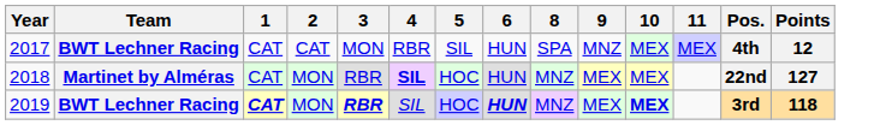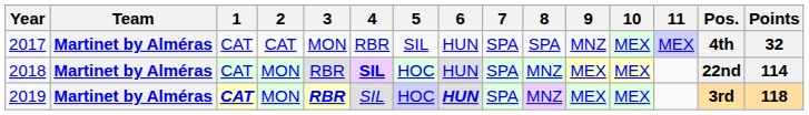 <table class="wikitable" border="1" style="text-align:center; font-size:85%;">
 <tr>
 <th>Year</th>
 <th>Team</th>
 <th>1</th>
 <th>2</th>
 <th>3</th>
 <th>4</th>
 <th>5</th>
 <th>6</th>
+<th>7</th>
 <th>8</th>
 <th>9</th>
 <th>10</th>
 <th>11</th>
 <th>Pos.</th>
 <th>Points</th>
 </tr>
 <tr>
 <td><a href='#'>2017</a></td>
-<th nowrap><a href='#'>BWT Lechner Racing</a></th>
+<th nowrap><a href='#'>Martinet by Alméras</a></th>
 <td style="background:#;"><a href='#'>CAT</a></td>
 <td style="background:#;"><a href='#'>CAT</a></td>
 <td style="background:#;"><a href='#'>MON</a></td>
 <td style="background:#;"><a href='#'>RBR</a></td>
 <td style="background:#;"><a href='#'>SIL</a></td>
 <td style="background:#;"><a href='#'>HUN</a></td>
 <td style="background:#;"><a href='#'>SPA</a></td>
+<td style="background:#;"><a href='#'>SPA</a></td>
 <td style="background:#;"><a href='#'>MNZ</a></td>
 <td style="background:#DFFFDF;"><a href='#'>MEX</a><br></td>
 <td style="background:#CFCFFF;"><a href='#'>MEX</a><br></td>
 <th>4th</th>
-<th>12</th>
+<th>32</th>
 </tr>
 <tr>
 <td><a href='#'>2018</a></td>
 <th nowrap><a href='#'>Martinet by Alméras</a></th>
 <td style="background:#DFFFDF;"><a href='#'>CAT</a><br></td>
 <td style="background:#DFFFDF;"><a href='#'>MON</a><br></td>
 <td style="background:#DFDFDF;"><a href='#'>RBR</a><br></td>
 <td style="background:#EFCFFF;"><strong><a href='#'>SIL</a><br></strong></td>
 <td style="background:#DFFFDF;"><a href='#'>HOC</a><br></td>
 <td style="background:#DFDFDF;"><a href='#'>HUN</a><br></td>
+<td style="background:#DFFFDF;"><a href='#'>SPA</a><br></td>
 <td style="background:#DFFFDF;"><a href='#'>MNZ</a><br></td>
 <td style="background:#FFFFBF;"><a href='#'>MEX</a><br></td>
 <td style="background:#FFFFBF;"><a href='#'>MEX</a><br></td>
 <td></td>
 <th>22nd</th>
-<th>127</th>
+<th>114</th>
 </tr>
 <tr>
 <td><a href='#'>2019</a></td>
-<th nowrap><a href='#'>BWT Lechner Racing</a></th>
+<th nowrap><a href='#'>Martinet by Alméras</a></th>
 <td style="background:#FFFFBF;"><strong><em><a href='#'>CAT</a></em></strong><br></td>
 <td style="background:#DFFFDF;"><a href='#'>MON</a><br></td>
 <td style="background:#FFFFBF;"><strong><em><a href='#'>RBR</a></em></strong><br></td>
 <td style="background:#DFDFDF;"><em><a href='#'>SIL</a></em><br></td>
 <td style="background:#CFCFFF;"><a href='#'>HOC</a><br></td>
 <td style="background:#DFDFDF;"><strong><em><a href='#'>HUN</a></em></strong><br></td>
+<td style="background:#DFFFDF;"><a href='#'>SPA</a><br></td>
 <td style="background:#EFCFFF;"><a href='#'>MNZ</a><br></td>
 <td style="background:#DFFFDF;"><a href='#'>MEX</a><br></td>
-<td style="background:#DFFFDF;"><strong><a href='#'>MEX</a><br></strong></td>
+<td style="background:#DFFFDF;"><a href='#'>MEX</a><br></td>
 <td></td>
 <th style="background:#FFDF9F;">3rd</th>
 <th style="background:#FFDF9F;">118</th>
 </tr>
 </table>
